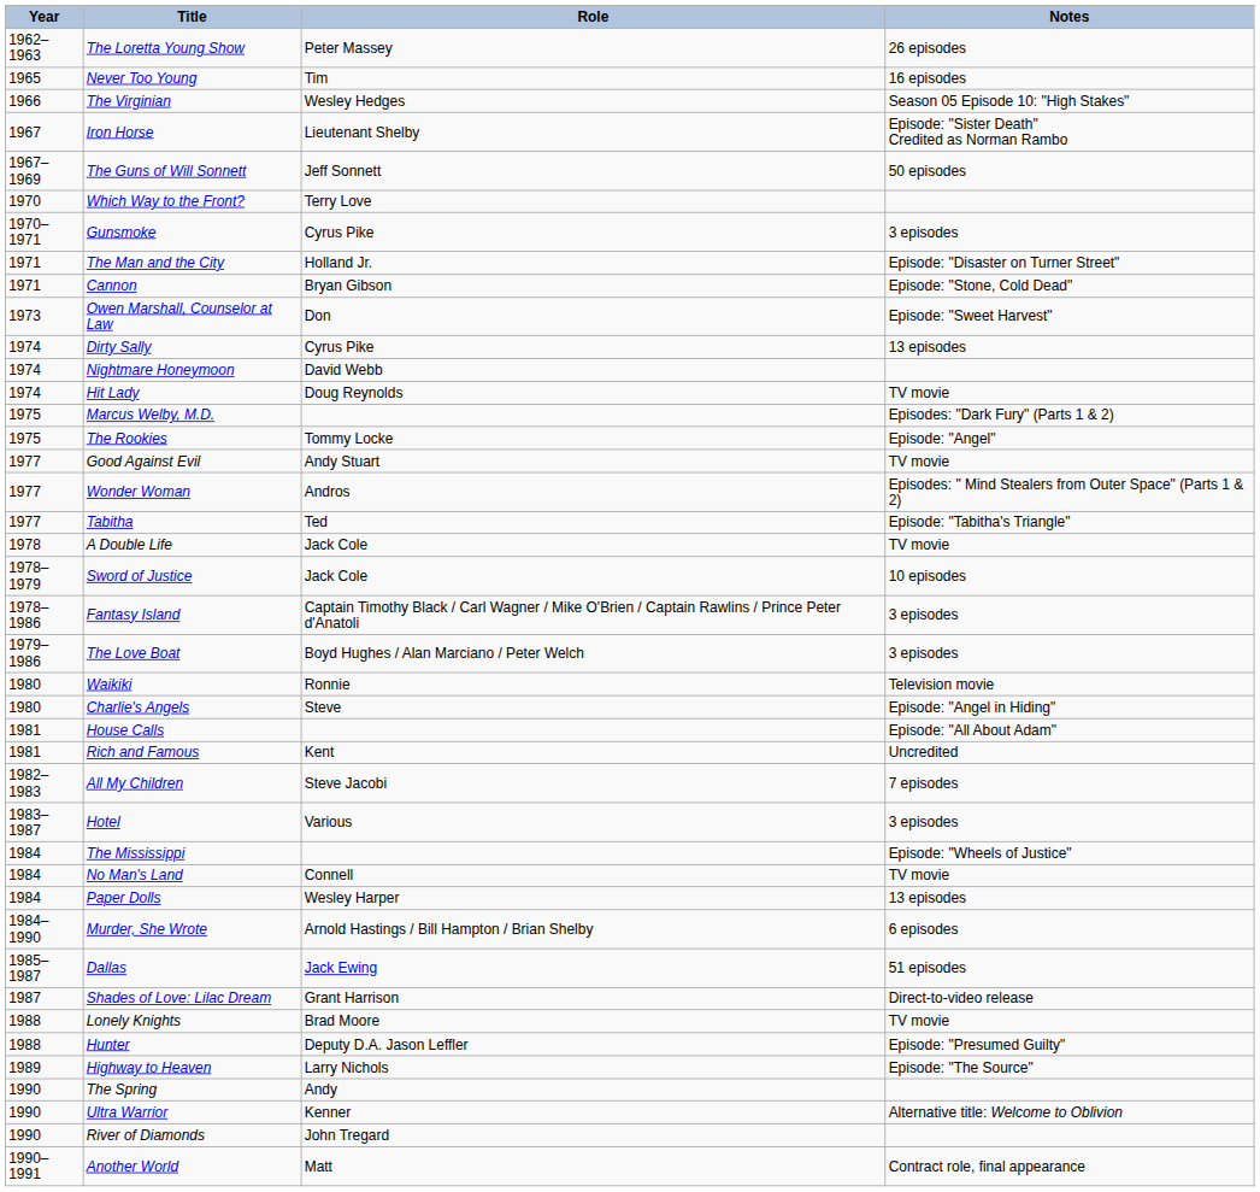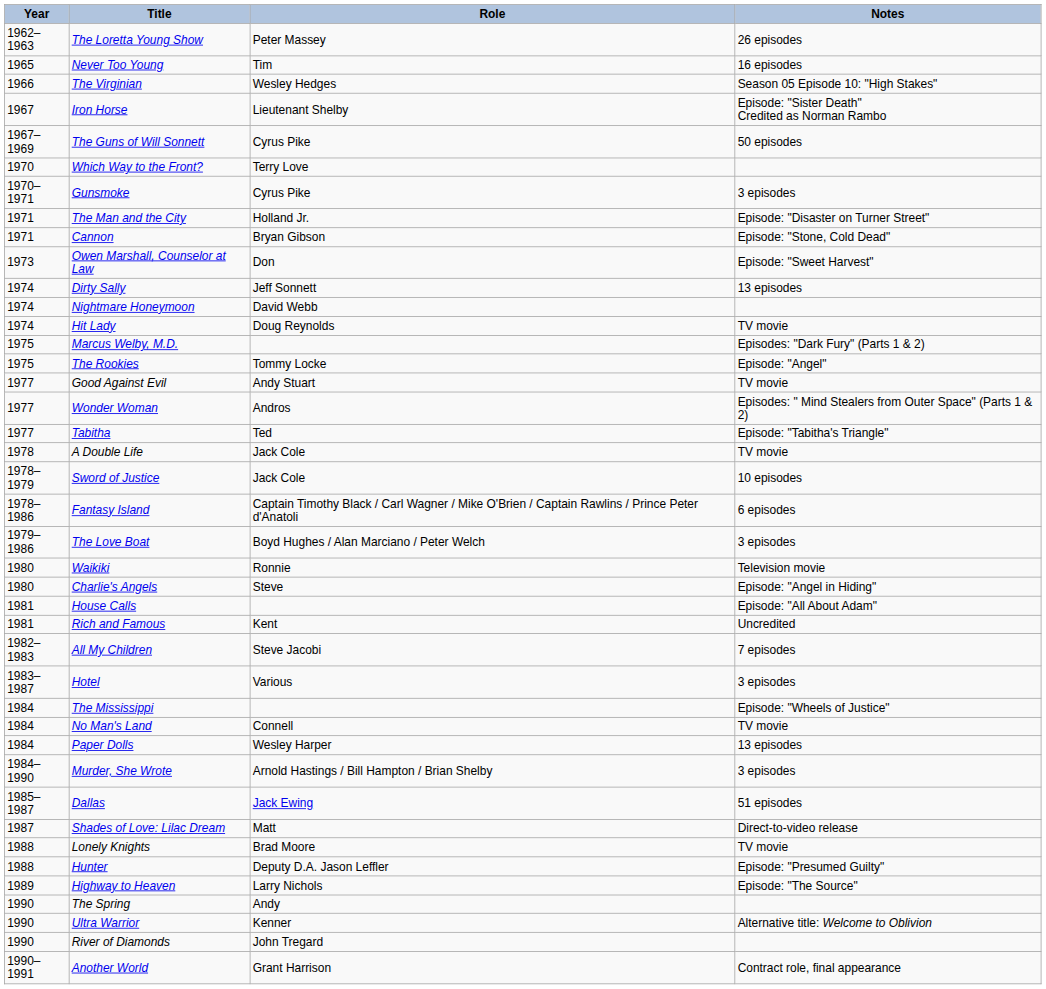 <table class="wikitable" style="font-size:90%;">
 <tr>
 <th style="background:#B0C4DE;">Year</th>
 <th style="background:#B0C4DE;">Title</th>
 <th style="background:#B0C4DE;">Role</th>
 <th style="background:#B0C4DE;">Notes</th>
 </tr>
 <tr>
 <td>1962–1963</td>
 <td><em><a href='#'>The Loretta Young Show</a></em></td>
 <td>Peter Massey</td>
 <td>26 episodes</td>
 </tr>
 <tr>
 <td>1965</td>
 <td><em><a href='#'>Never Too Young</a></em></td>
 <td>Tim</td>
 <td>16 episodes</td>
 </tr>
 <tr>
 <td>1966</td>
 <td><em><a href='#'>The Virginian</a></em></td>
 <td>Wesley Hedges</td>
 <td>Season 05 Episode 10: "High Stakes"</td>
 </tr>
 <tr>
 <td>1967</td>
 <td><em><a href='#'>Iron Horse</a></em></td>
 <td>Lieutenant Shelby</td>
 <td>Episode: "Sister Death"<br>Credited as Norman Rambo</td>
 </tr>
 <tr>
 <td>1967–1969</td>
 <td><em><a href='#'>The Guns of Will Sonnett</a></em></td>
-<td>Jeff Sonnett</td>
+<td>Cyrus Pike</td>
 <td>50 episodes</td>
 </tr>
 <tr>
 <td>1970</td>
 <td><em><a href='#'>Which Way to the Front?</a></em></td>
 <td>Terry Love</td>
 <td></td>
 </tr>
 <tr>
 <td>1970–1971</td>
 <td><em><a href='#'>Gunsmoke</a></em></td>
 <td>Cyrus Pike</td>
 <td>3 episodes</td>
 </tr>
 <tr>
 <td>1971</td>
 <td><em><a href='#'>The Man and the City</a></em></td>
 <td>Holland Jr.</td>
 <td>Episode: "Disaster on Turner Street"</td>
 </tr>
 <tr>
 <td>1971</td>
 <td><em><a href='#'>Cannon</a></em></td>
 <td>Bryan Gibson</td>
 <td>Episode: "Stone, Cold Dead"</td>
 </tr>
 <tr>
 <td>1973</td>
 <td><em><a href='#'>Owen Marshall, Counselor at Law</a></em></td>
 <td>Don</td>
 <td>Episode: "Sweet Harvest"</td>
 </tr>
 <tr>
 <td>1974</td>
 <td><em><a href='#'>Dirty Sally</a></em></td>
-<td>Cyrus Pike</td>
+<td>Jeff Sonnett</td>
 <td>13 episodes</td>
 </tr>
 <tr>
 <td>1974</td>
 <td><em><a href='#'>Nightmare Honeymoon</a></em></td>
 <td>David Webb</td>
 <td></td>
 </tr>
 <tr>
 <td>1974</td>
 <td><em><a href='#'>Hit Lady</a></em></td>
 <td>Doug Reynolds</td>
 <td>TV movie</td>
 </tr>
 <tr>
 <td>1975</td>
 <td><em><a href='#'>Marcus Welby, M.D.</a></em></td>
 <td></td>
 <td>Episodes: "Dark Fury" (Parts 1 & 2)</td>
 </tr>
 <tr>
 <td>1975</td>
 <td><em><a href='#'>The Rookies</a></em></td>
 <td>Tommy Locke</td>
 <td>Episode: "Angel"</td>
 </tr>
 <tr>
 <td>1977</td>
 <td><em>Good Against Evil</em></td>
 <td>Andy Stuart</td>
 <td>TV movie</td>
 </tr>
 <tr>
 <td>1977</td>
 <td><em><a href='#'>Wonder Woman</a></em></td>
 <td>Andros</td>
 <td>Episodes: " Mind Stealers from Outer Space" (Parts 1 & 2)</td>
 </tr>
 <tr>
 <td>1977</td>
 <td><em><a href='#'>Tabitha</a></em></td>
 <td>Ted</td>
 <td>Episode: "Tabitha's Triangle"</td>
 </tr>
 <tr>
 <td>1978</td>
 <td><em>A Double Life</em></td>
 <td>Jack Cole</td>
 <td>TV movie</td>
 </tr>
 <tr>
 <td>1978–1979</td>
 <td><em><a href='#'>Sword of Justice</a></em></td>
 <td>Jack Cole</td>
 <td>10 episodes</td>
 </tr>
 <tr>
 <td>1978–1986</td>
 <td><em><a href='#'>Fantasy Island</a></em></td>
 <td>Captain Timothy Black / Carl Wagner / Mike O'Brien / Captain Rawlins / Prince Peter d'Anatoli</td>
-<td>3 episodes</td>
+<td>6 episodes</td>
 </tr>
 <tr>
 <td>1979–1986</td>
 <td><em><a href='#'>The Love Boat</a></em></td>
 <td>Boyd Hughes / Alan Marciano / Peter Welch</td>
 <td>3 episodes</td>
 </tr>
 <tr>
 <td>1980</td>
 <td><em><a href='#'>Waikiki</a></em></td>
 <td>Ronnie</td>
 <td>Television movie</td>
 </tr>
 <tr>
 <td>1980</td>
 <td><em><a href='#'>Charlie's Angels</a></em></td>
 <td>Steve</td>
 <td>Episode: "Angel in Hiding"</td>
 </tr>
 <tr>
 <td>1981</td>
 <td><em><a href='#'>House Calls</a></em></td>
 <td></td>
 <td>Episode: "All About Adam"</td>
 </tr>
 <tr>
 <td>1981</td>
 <td><em><a href='#'>Rich and Famous</a></em></td>
 <td>Kent</td>
 <td>Uncredited</td>
 </tr>
 <tr>
 <td>1982–1983</td>
 <td><em><a href='#'>All My Children</a></em></td>
 <td>Steve Jacobi</td>
 <td>7 episodes</td>
 </tr>
 <tr>
 <td>1983–1987</td>
 <td><em><a href='#'>Hotel</a></em></td>
 <td>Various</td>
 <td>3 episodes</td>
 </tr>
 <tr>
 <td>1984</td>
 <td><em><a href='#'>The Mississippi</a></em></td>
 <td></td>
 <td>Episode: "Wheels of Justice"</td>
 </tr>
 <tr>
 <td>1984</td>
 <td><em><a href='#'>No Man's Land</a></em></td>
 <td>Connell</td>
 <td>TV movie</td>
 </tr>
 <tr>
 <td>1984</td>
 <td><em><a href='#'>Paper Dolls</a></em></td>
 <td>Wesley Harper</td>
 <td>13 episodes</td>
 </tr>
 <tr>
 <td>1984–1990</td>
 <td><em><a href='#'>Murder, She Wrote</a></em></td>
 <td>Arnold Hastings / Bill Hampton / Brian Shelby</td>
-<td>6 episodes</td>
+<td>3 episodes</td>
 </tr>
 <tr>
 <td>1985–1987</td>
 <td><em><a href='#'>Dallas</a></em></td>
 <td><a href='#'>Jack Ewing</a></td>
 <td>51 episodes</td>
 </tr>
 <tr>
 <td>1987</td>
 <td><em><a href='#'>Shades of Love: Lilac Dream</a></em></td>
-<td>Grant Harrison</td>
+<td>Matt</td>
 <td>Direct-to-video release</td>
 </tr>
 <tr>
 <td>1988</td>
 <td><em>Lonely Knights</em></td>
 <td>Brad Moore</td>
 <td>TV movie</td>
 </tr>
 <tr>
 <td>1988</td>
 <td><em><a href='#'>Hunter</a></em></td>
 <td>Deputy D.A. Jason Leffler</td>
 <td>Episode: "Presumed Guilty"</td>
 </tr>
 <tr>
 <td>1989</td>
 <td><em><a href='#'>Highway to Heaven</a></em></td>
 <td>Larry Nichols</td>
 <td>Episode: "The Source"</td>
 </tr>
 <tr>
 <td>1990</td>
 <td><em>The Spring</em></td>
 <td>Andy</td>
 <td></td>
 </tr>
 <tr>
 <td>1990</td>
 <td><em><a href='#'>Ultra Warrior</a></em></td>
 <td>Kenner</td>
 <td>Alternative title: <em>Welcome to Oblivion</em></td>
 </tr>
 <tr>
 <td>1990</td>
 <td><em>River of Diamonds</em></td>
 <td>John Tregard</td>
 <td></td>
 </tr>
 <tr>
 <td>1990–1991</td>
 <td><em><a href='#'>Another World</a></em></td>
-<td>Matt</td>
+<td>Grant Harrison</td>
 <td>Contract role, final appearance</td>
 </tr>
 </table>
